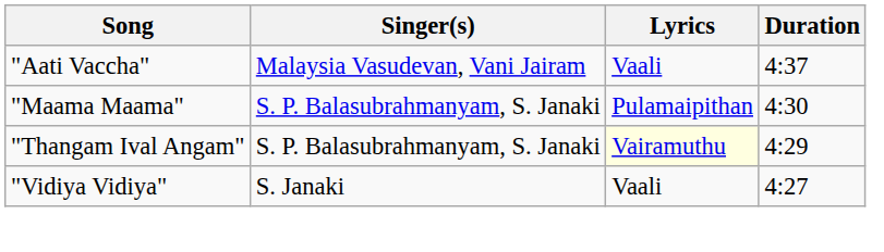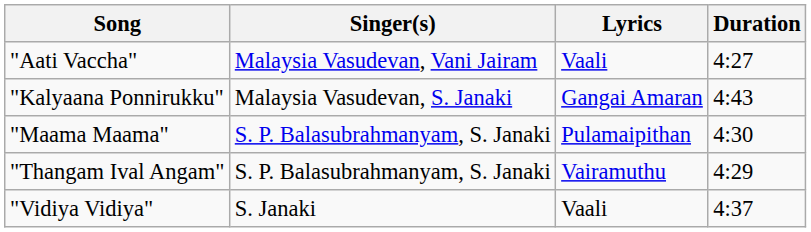 <table class="wikitable" style="font-size:95%;">
 <tr>
 <th>Song</th>
 <th>Singer(s)</th>
 <th>Lyrics</th>
 <th>Duration</th>
 </tr>
 <tr>
 <td>"Aati Vaccha"</td>
 <td><a href='#'>Malaysia Vasudevan</a>, <a href='#'>Vani Jairam</a></td>
 <td><a href='#'>Vaali</a></td>
-<td>4:37</td>
+<td>4:27</td>
+</tr>
+<tr>
+<td>"Kalyaana Ponnirukku"</td>
+<td>Malaysia Vasudevan, <a href='#'>S. Janaki</a></td>
+<td><a href='#'>Gangai Amaran</a></td>
+<td>4:43</td>
 </tr>
 <tr>
 <td>"Maama Maama"</td>
 <td><a href='#'>S. P. Balasubrahmanyam</a>, S. Janaki</td>
 <td><a href='#'>Pulamaipithan</a></td>
 <td>4:30</td>
 </tr>
 <tr>
 <td>"Thangam Ival Angam"</td>
 <td>S. P. Balasubrahmanyam, S. Janaki</td>
-<td style="background: lightyellow;"><a href='#'>Vairamuthu</a></td>
+<td><a href='#'>Vairamuthu</a></td>
 <td>4:29</td>
 </tr>
 <tr>
 <td>"Vidiya Vidiya"</td>
 <td>S. Janaki</td>
 <td>Vaali</td>
-<td>4:27</td>
+<td>4:37</td>
 </tr>
 </table>
